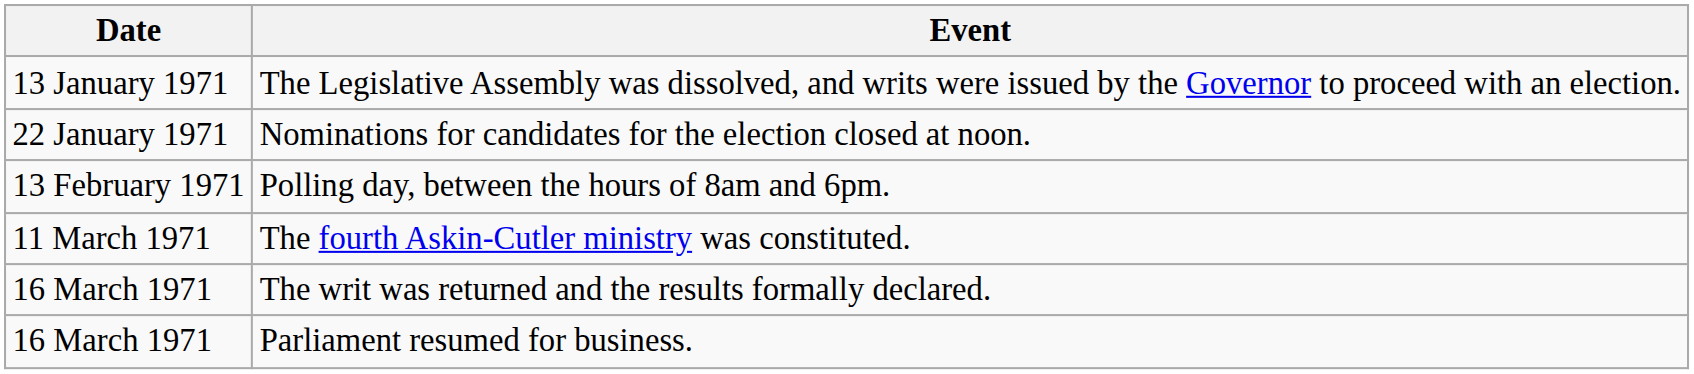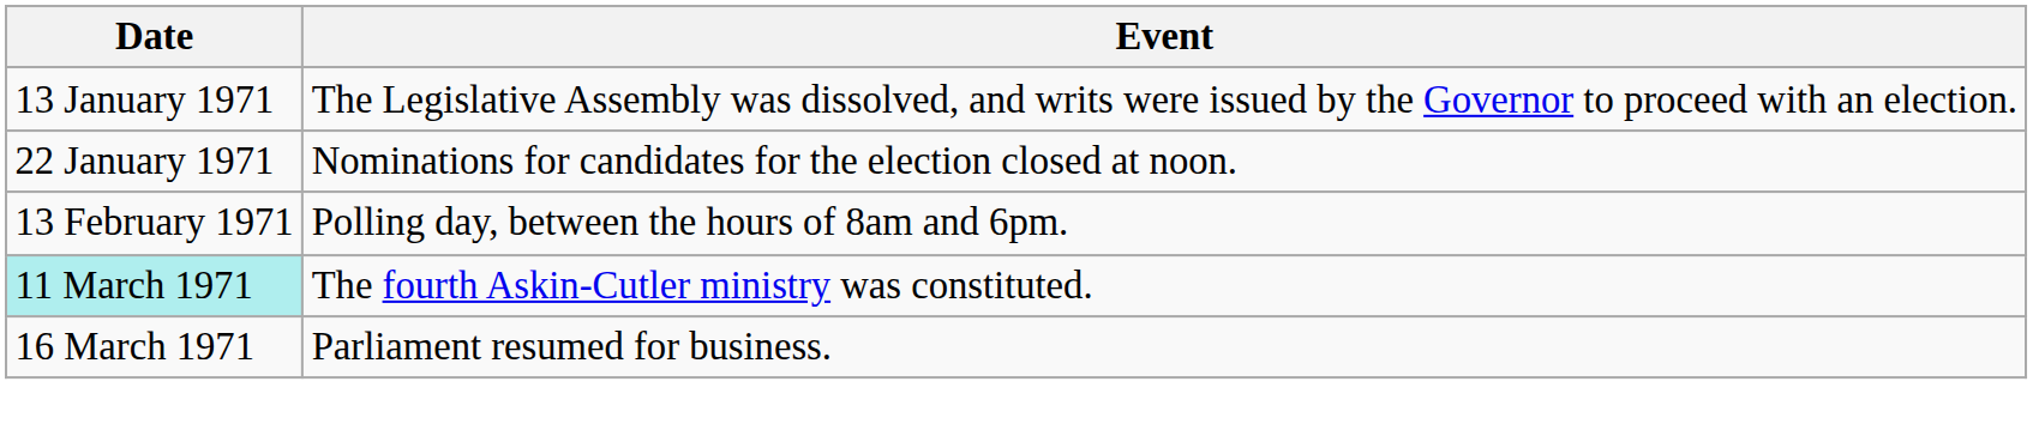 <table class="wikitable">
 <tr>
 <th>Date</th>
 <th>Event</th>
 </tr>
 <tr>
 <td>13 January 1971</td>
 <td>The Legislative Assembly was dissolved, and writs were issued by the <a href='#'>Governor</a> to proceed with an election.</td>
 </tr>
 <tr>
 <td>22 January 1971</td>
 <td>Nominations for candidates for the election closed at noon.</td>
 </tr>
 <tr>
 <td>13 February 1971</td>
 <td>Polling day, between the hours of 8am and 6pm.</td>
 </tr>
 <tr>
-<td>11 March 1971</td>
+<td style="background: paleturquoise;">11 March 1971</td>
 <td>The <a href='#'>fourth Askin-Cutler ministry</a> was constituted.</td>
-</tr>
-<tr>
-<td>16 March 1971</td>
-<td>The writ was returned and the results formally declared.</td>
 </tr>
 <tr>
 <td>16 March 1971</td>
 <td>Parliament resumed for business.</td>
 </tr>
 </table>
